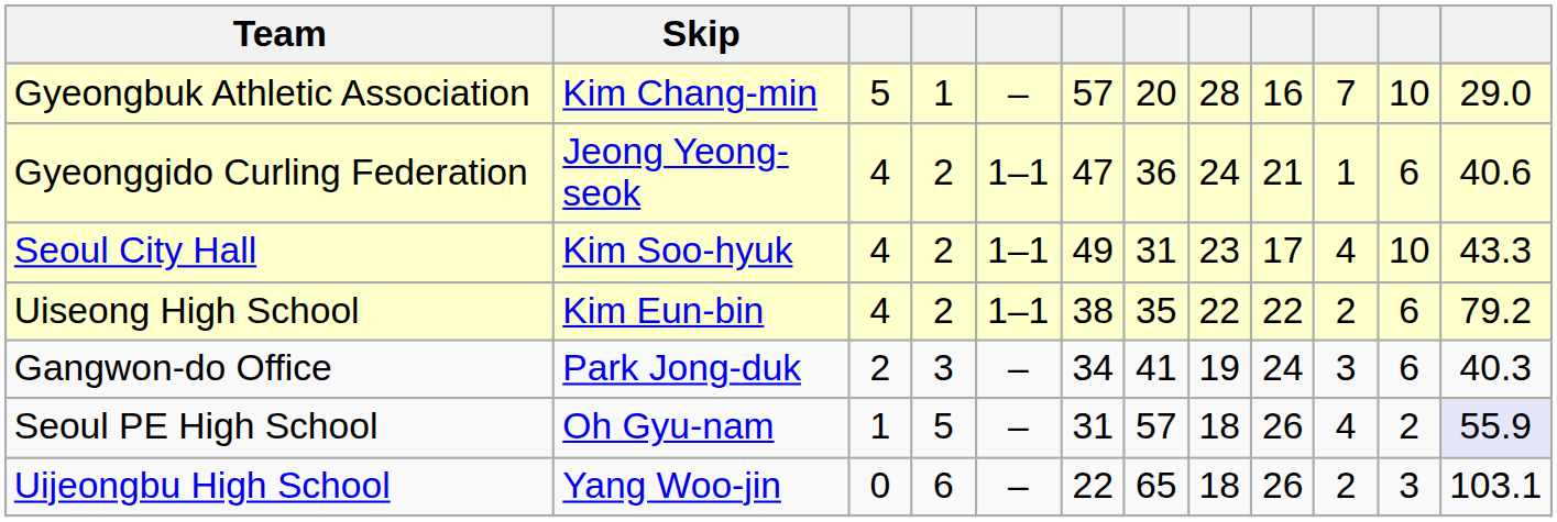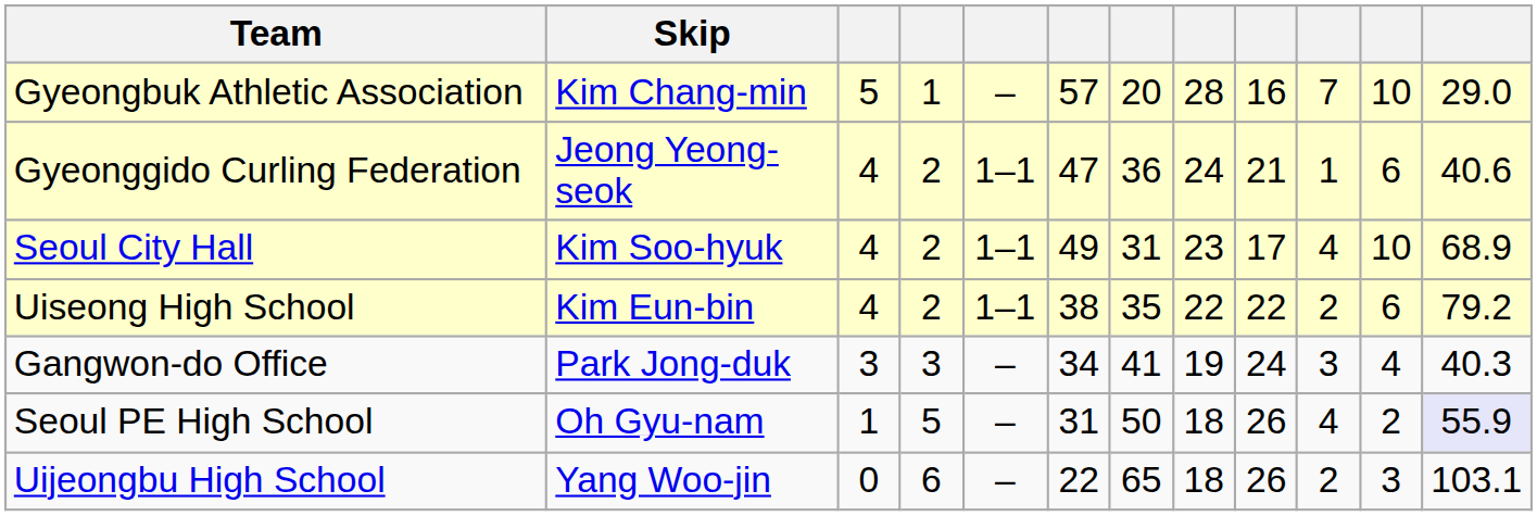 <table class=wikitable  style="text-align:center;">
 <tr>
 <th width=230>Team</th>
 <th width=120>Skip</th>
 <th width=20></th>
 <th width=20></th>
 <th width=30></th>
 <th width=20></th>
 <th width=20></th>
 <th width=20></th>
 <th width=20></th>
 <th width=20></th>
 <th width=20></th>
 <th width=20></th>
 </tr>
 <tr bgcolor=#ffffcc>
 <td style="text-align:left;"> Gyeongbuk Athletic Association</td>
 <td style="text-align:left;"><a href='#'>Kim Chang-min</a></td>
 <td>5</td>
 <td>1</td>
 <td>–</td>
 <td>57</td>
 <td>20</td>
 <td>28</td>
 <td>16</td>
 <td>7</td>
 <td>10</td>
 <td>29.0</td>
 </tr>
 <tr bgcolor=#ffffcc>
 <td style="text-align:left;"> Gyeonggido Curling Federation</td>
 <td style="text-align:left;"><a href='#'>Jeong Yeong-seok</a></td>
 <td>4</td>
 <td>2</td>
 <td>1–1</td>
 <td>47</td>
 <td>36</td>
 <td>24</td>
 <td>21</td>
 <td>1</td>
 <td>6</td>
 <td>40.6</td>
 </tr>
 <tr bgcolor=#ffffcc>
 <td style="text-align:left;"> <a href='#'>Seoul City Hall</a></td>
 <td style="text-align:left;"><a href='#'>Kim Soo-hyuk</a></td>
 <td>4</td>
 <td>2</td>
 <td>1–1</td>
 <td>49</td>
 <td>31</td>
 <td>23</td>
 <td>17</td>
 <td>4</td>
 <td>10</td>
-<td>43.3</td>
+<td>68.9</td>
 </tr>
 <tr bgcolor=#ffffcc>
 <td style="text-align:left;"> Uiseong High School</td>
 <td style="text-align:left;"><a href='#'>Kim Eun-bin</a></td>
 <td>4</td>
 <td>2</td>
 <td>1–1</td>
 <td>38</td>
 <td>35</td>
 <td>22</td>
 <td>22</td>
 <td>2</td>
 <td>6</td>
 <td>79.2</td>
 </tr>
 <tr>
 <td style="text-align:left;"> Gangwon-do Office</td>
 <td style="text-align:left;"><a href='#'>Park Jong-duk</a></td>
-<td>2</td>
+<td>3</td>
 <td>3</td>
 <td>–</td>
 <td>34</td>
 <td>41</td>
 <td>19</td>
 <td>24</td>
 <td>3</td>
-<td>6</td>
+<td>4</td>
 <td>40.3</td>
 </tr>
 <tr>
 <td style="text-align:left;"> Seoul PE High School</td>
 <td style="text-align:left;"><a href='#'>Oh Gyu-nam</a></td>
 <td>1</td>
 <td>5</td>
 <td>–</td>
 <td>31</td>
-<td>57</td>
+<td>50</td>
 <td>18</td>
 <td>26</td>
 <td>4</td>
 <td>2</td>
 <td style="background: lavender;">55.9</td>
 </tr>
 <tr>
 <td style="text-align:left;"> <a href='#'>Uijeongbu High School</a></td>
 <td style="text-align:left;"><a href='#'>Yang Woo-jin</a></td>
 <td>0</td>
 <td>6</td>
 <td>–</td>
 <td>22</td>
 <td>65</td>
 <td>18</td>
 <td>26</td>
 <td>2</td>
 <td>3</td>
 <td>103.1</td>
 </tr>
 </table>
